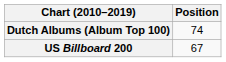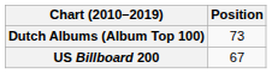 <table class="wikitable sortable plainrowheaders" style="text-align:center">
 <tr>
 <th scope="col">Chart (2010–2019)</th>
 <th scope="col">Position</th>
 </tr>
 <tr>
 <th scope="row">Dutch Albums (Album Top 100)</th>
-<td>74</td>
+<td>73</td>
 </tr>
 <tr>
 <th scope="row">US <em>Billboard</em> 200</th>
 <td>67</td>
 </tr>
 </table>
